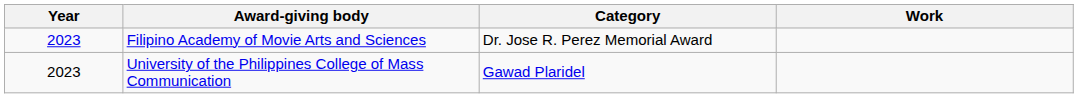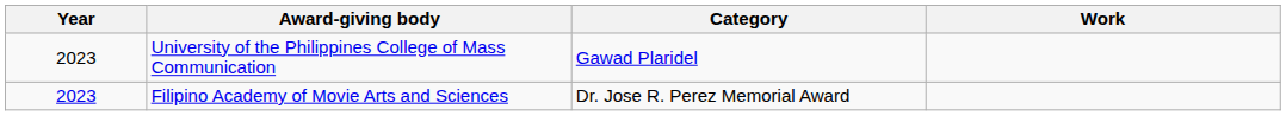 <table width="90%" class="wikitable sortable">
 <tr>
 <th width="10%">Year</th>
 <th width="30%">Award-giving body</th>
 <th width="25%">Category</th>
 <th width="25%">Work</th>
 </tr>
 <tr>
+<td align="center">2023</td>
+<td align="left"><a href='#'>University of the Philippines College of Mass Communication</a></td>
+<td align="left"><a href='#'>Gawad Plaridel</a></td>
+<td align="center"></td>
+</tr>
+<tr>
 <td align="center"><a href='#'>2023</a></td>
 <td align="left"><a href='#'>Filipino Academy of Movie Arts and Sciences</a></td>
 <td align="left">Dr. Jose R. Perez Memorial Award</td>
 <td align="center"></td>
 </tr>
-<tr>
-<td align="center">2023</td>
-<td align="left"><a href='#'>University of the Philippines College of Mass Communication</a></td>
-<td align="left"><a href='#'>Gawad Plaridel</a></td>
-<td align="center"></td>
-</tr>
 </table>
